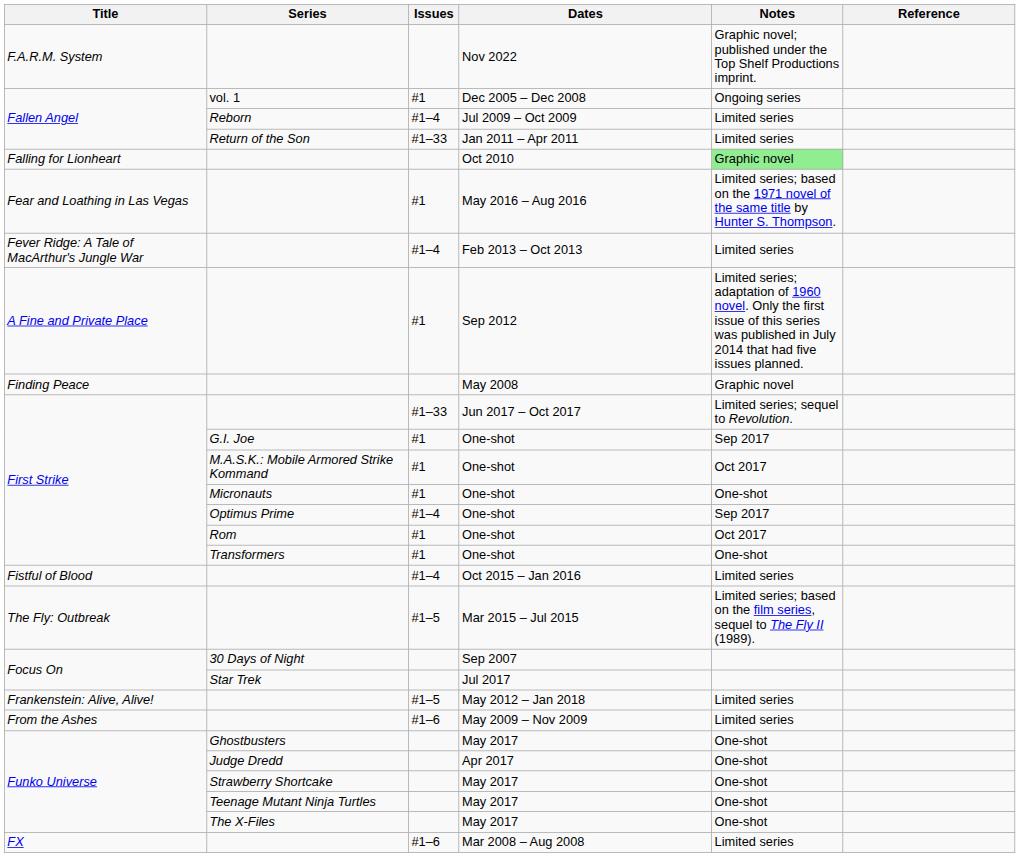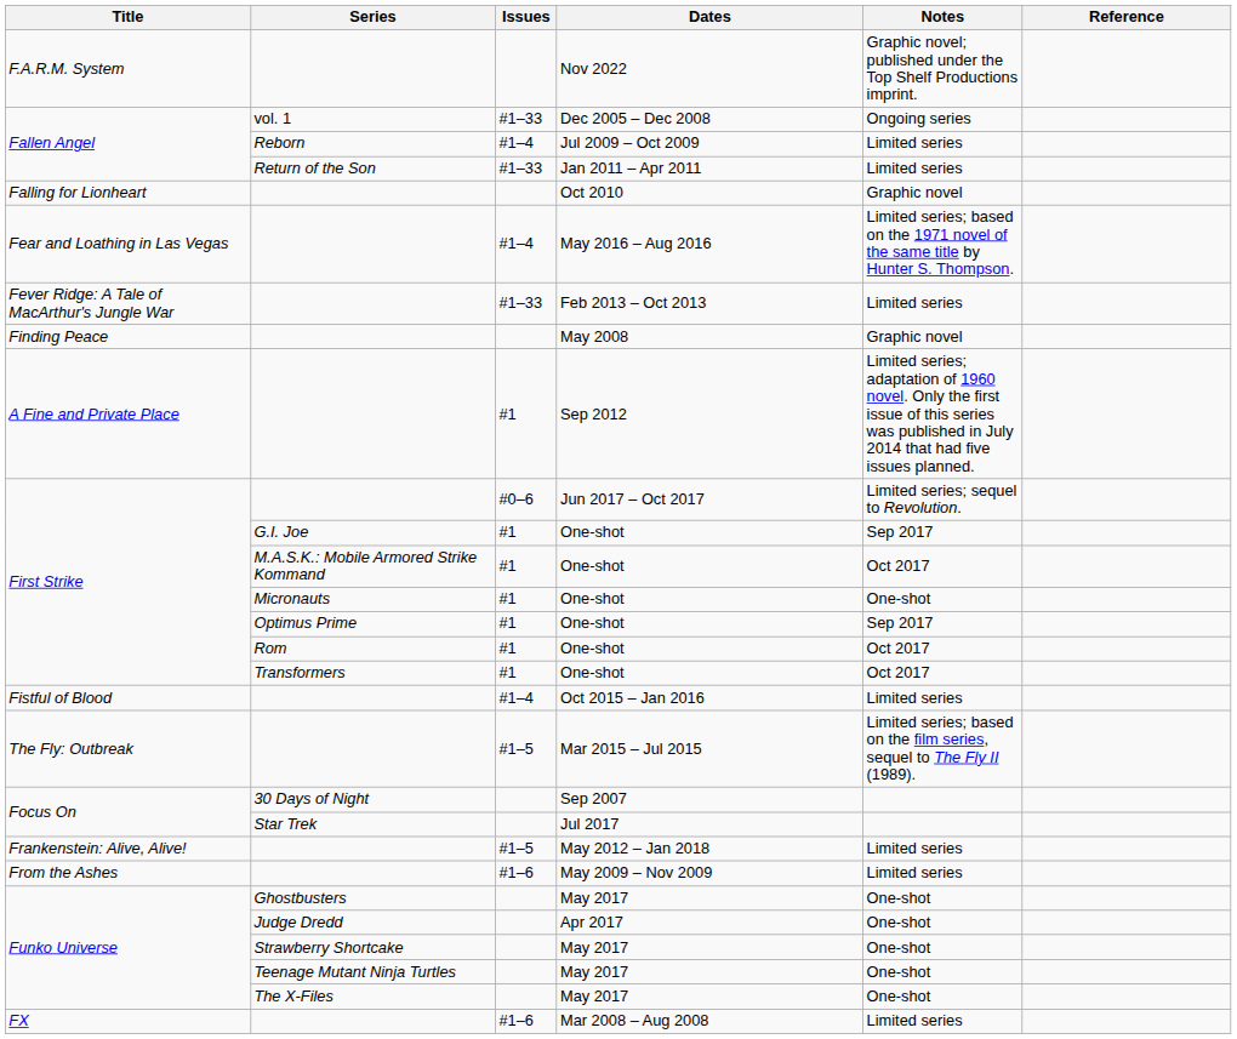 <table class="wikitable sortable" style="width:100%;">
 <tr>
 <th width=20%>Title</th>
 <th width=20%>Series</th>
 <th width=5%>Issues</th>
 <th width=25%>Dates</th>
 <th width=13%>Notes</th>
 <th>Reference</th>
 </tr>
 <tr>
 <td><em>F.A.R.M. System</em></td>
 <td></td>
 <td></td>
 <td>Nov 2022</td>
 <td>Graphic novel; published under the Top Shelf Productions imprint.</td>
 <td></td>
 </tr>
 <tr>
 <td rowspan="3"><em><a href='#'>Fallen Angel</a></em></td>
 <td>vol. 1</td>
-<td>#1</td>
+<td>#1–33</td>
 <td>Dec 2005 – Dec 2008</td>
 <td>Ongoing series</td>
 <td></td>
 </tr>
 <tr>
 <td><em>Reborn</em></td>
 <td>#1–4</td>
 <td>Jul 2009 – Oct 2009</td>
 <td>Limited series</td>
 <td></td>
 </tr>
 <tr>
 <td><em>Return of the Son</em></td>
 <td>#1–33</td>
 <td>Jan 2011 – Apr 2011</td>
 <td>Limited series</td>
 <td></td>
 </tr>
 <tr>
 <td><em>Falling for Lionheart</em></td>
 <td></td>
 <td></td>
 <td>Oct 2010</td>
-<td style="background: lightgreen;">Graphic novel</td>
+<td>Graphic novel</td>
 <td></td>
 </tr>
 <tr>
 <td><em>Fear and Loathing in Las Vegas</em></td>
 <td></td>
-<td>#1</td>
+<td>#1–4</td>
 <td>May 2016 – Aug 2016</td>
 <td>Limited series; based on the <a href='#'>1971 novel of the same title</a> by <a href='#'>Hunter S. Thompson</a>.</td>
 <td></td>
 </tr>
 <tr>
 <td><em>Fever Ridge: A Tale of MacArthur's Jungle War</em></td>
 <td></td>
-<td>#1–4</td>
+<td>#1–33</td>
 <td>Feb 2013 – Oct 2013</td>
 <td>Limited series</td>
+<td></td>
+</tr>
+<tr>
+<td><em>Finding Peace</em></td>
+<td></td>
+<td></td>
+<td>May 2008</td>
+<td>Graphic novel</td>
 <td></td>
 </tr>
 <tr>
 <td><em><a href='#'>A Fine and Private Place</a></em></td>
 <td></td>
 <td>#1</td>
 <td>Sep 2012</td>
 <td>Limited series; adaptation of <a href='#'>1960 novel</a>. Only the first issue of this series was published in July 2014 that had five issues planned.</td>
 <td></td>
 </tr>
 <tr>
-<td><em>Finding Peace</em></td>
-<td></td>
-<td></td>
-<td>May 2008</td>
-<td>Graphic novel</td>
-<td></td>
-</tr>
-<tr>
 <td rowspan="7"><em><a href='#'>First Strike</a></em></td>
 <td></td>
-<td>#1–33</td>
+<td>#0–6</td>
 <td>Jun 2017 – Oct 2017</td>
 <td>Limited series; sequel to <em>Revolution</em>.</td>
 <td></td>
 </tr>
 <tr>
 <td><em>G.I. Joe</em></td>
 <td>#1</td>
 <td>One-shot</td>
 <td>Sep 2017</td>
 <td></td>
 </tr>
 <tr>
 <td><em>M.A.S.K.: Mobile Armored Strike Kommand</em></td>
 <td>#1</td>
 <td>One-shot</td>
 <td>Oct 2017</td>
 <td></td>
 </tr>
 <tr>
 <td><em>Micronauts</em></td>
 <td>#1</td>
 <td>One-shot</td>
 <td>One-shot</td>
 <td></td>
 </tr>
 <tr>
 <td><em>Optimus Prime</em></td>
-<td>#1–4</td>
+<td>#1</td>
 <td>One-shot</td>
 <td>Sep 2017</td>
 <td></td>
 </tr>
 <tr>
 <td><em>Rom</em></td>
 <td>#1</td>
 <td>One-shot</td>
 <td>Oct 2017</td>
 <td></td>
 </tr>
 <tr>
 <td><em>Transformers</em></td>
 <td>#1</td>
 <td>One-shot</td>
-<td>One-shot</td>
+<td>Oct 2017</td>
 <td></td>
 </tr>
 <tr>
 <td><em>Fistful of Blood</em></td>
 <td></td>
 <td>#1–4</td>
 <td>Oct 2015 – Jan 2016</td>
 <td>Limited series</td>
 <td></td>
 </tr>
 <tr>
 <td><em>The Fly: Outbreak</em></td>
 <td></td>
 <td>#1–5</td>
 <td>Mar 2015 – Jul 2015</td>
 <td>Limited series; based on the <a href='#'>film series</a>, sequel to <em><a href='#'>The Fly II</a></em> (1989).</td>
 <td></td>
 </tr>
 <tr>
 <td rowspan="2"><em>Focus On</em></td>
 <td><em>30 Days of Night</em></td>
 <td></td>
 <td>Sep 2007</td>
 <td></td>
 <td></td>
 </tr>
 <tr>
 <td><em>Star Trek</em></td>
 <td></td>
 <td>Jul 2017</td>
 <td></td>
 <td></td>
 </tr>
 <tr>
 <td><em>Frankenstein: Alive, Alive!</em></td>
 <td></td>
 <td>#1–5</td>
 <td>May 2012 – Jan 2018</td>
 <td>Limited series</td>
 <td></td>
 </tr>
 <tr>
 <td><em>From the Ashes</em></td>
 <td></td>
 <td>#1–6</td>
 <td>May 2009 – Nov 2009</td>
 <td>Limited series</td>
 <td></td>
 </tr>
 <tr>
 <td rowspan="5"><em><a href='#'>Funko Universe</a></em></td>
 <td><em>Ghostbusters</em></td>
 <td></td>
 <td>May 2017</td>
 <td>One-shot</td>
 <td></td>
 </tr>
 <tr>
 <td><em>Judge Dredd</em></td>
 <td></td>
 <td>Apr 2017</td>
 <td>One-shot</td>
 <td></td>
 </tr>
 <tr>
 <td><em>Strawberry Shortcake</em></td>
 <td></td>
 <td>May 2017</td>
 <td>One-shot</td>
 <td></td>
 </tr>
 <tr>
 <td><em>Teenage Mutant Ninja Turtles</em></td>
 <td></td>
 <td>May 2017</td>
 <td>One-shot</td>
 <td></td>
 </tr>
 <tr>
 <td><em>The X-Files</em></td>
 <td></td>
 <td>May 2017</td>
 <td>One-shot</td>
 <td></td>
 </tr>
 <tr>
 <td><em><a href='#'>FX</a></em></td>
 <td></td>
 <td>#1–6</td>
 <td>Mar 2008 – Aug 2008</td>
 <td>Limited series</td>
 <td></td>
 </tr>
 </table>
